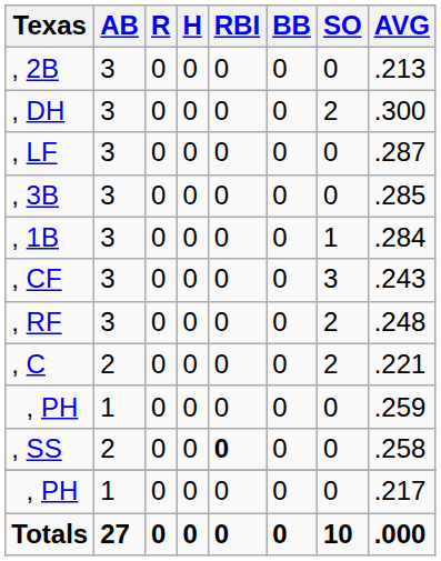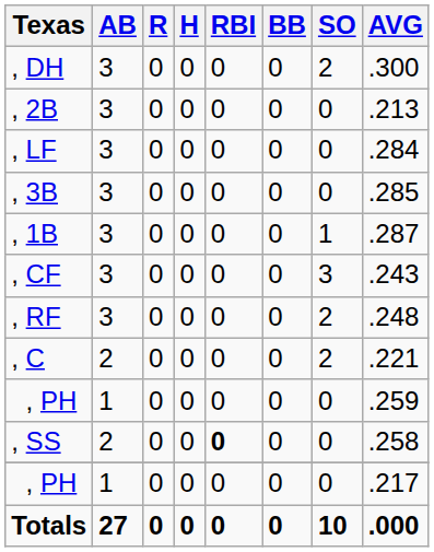 <table class="wikitable sortable">
 <tr>
 <th>Texas</th>
 <th><a href='#'>AB</a></th>
 <th><a href='#'>R</a></th>
 <th><a href='#'>H</a></th>
 <th><a href='#'>RBI</a></th>
 <th><a href='#'>BB</a></th>
 <th><a href='#'>SO</a></th>
 <th><a href='#'>AVG</a></th>
 </tr>
 <tr>
+<td>, <a href='#'>DH</a></td>
+<td>3</td>
+<td>0</td>
+<td>0</td>
+<td>0</td>
+<td>0</td>
+<td>2</td>
+<td>.300</td>
+</tr>
+<tr>
 <td>, <a href='#'>2B</a></td>
 <td>3</td>
 <td>0</td>
 <td>0</td>
 <td>0</td>
 <td>0</td>
 <td>0</td>
 <td>.213</td>
 </tr>
 <tr>
-<td>, <a href='#'>DH</a></td>
-<td>3</td>
-<td>0</td>
-<td>0</td>
-<td>0</td>
-<td>0</td>
-<td>2</td>
-<td>.300</td>
-</tr>
-<tr>
 <td>, <a href='#'>LF</a></td>
 <td>3</td>
 <td>0</td>
 <td>0</td>
 <td>0</td>
 <td>0</td>
 <td>0</td>
-<td>.287</td>
+<td>.284</td>
 </tr>
 <tr>
 <td>, <a href='#'>3B</a></td>
 <td>3</td>
 <td>0</td>
 <td>0</td>
 <td>0</td>
 <td>0</td>
 <td>0</td>
 <td>.285</td>
 </tr>
 <tr>
 <td>, <a href='#'>1B</a></td>
 <td>3</td>
 <td>0</td>
 <td>0</td>
 <td>0</td>
 <td>0</td>
 <td>1</td>
-<td>.284</td>
+<td>.287</td>
 </tr>
 <tr>
 <td>, <a href='#'>CF</a></td>
 <td>3</td>
 <td>0</td>
 <td>0</td>
 <td>0</td>
 <td>0</td>
 <td>3</td>
 <td>.243</td>
 </tr>
 <tr>
 <td>, <a href='#'>RF</a></td>
 <td>3</td>
 <td>0</td>
 <td>0</td>
 <td>0</td>
 <td>0</td>
 <td>2</td>
 <td>.248</td>
 </tr>
 <tr>
 <td>, <a href='#'>C</a></td>
 <td>2</td>
 <td>0</td>
 <td>0</td>
 <td>0</td>
 <td>0</td>
 <td>2</td>
 <td>.221</td>
 </tr>
 <tr>
 <td>  , <a href='#'>PH</a></td>
 <td>1</td>
 <td>0</td>
 <td>0</td>
 <td>0</td>
 <td>0</td>
 <td>0</td>
 <td>.259</td>
 </tr>
 <tr>
 <td>, <a href='#'>SS</a></td>
 <td>2</td>
 <td>0</td>
 <td>0</td>
 <td><strong>0</strong></td>
 <td>0</td>
 <td>0</td>
 <td>.258</td>
 </tr>
 <tr>
 </tr>
 <tr>
 <td>  , <a href='#'>PH</a></td>
 <td>1</td>
 <td>0</td>
 <td>0</td>
 <td>0</td>
 <td>0</td>
 <td>0</td>
 <td>.217</td>
 </tr>
 <tr class="sortbottom">
 <td><strong>Totals</strong></td>
 <td><strong>27</strong></td>
 <td><strong>0</strong></td>
 <td><strong>0</strong></td>
 <td><strong>0</strong></td>
 <td><strong>0</strong></td>
 <td><strong>10</strong></td>
 <td><strong>.000</strong></td>
 </tr>
 </table>
